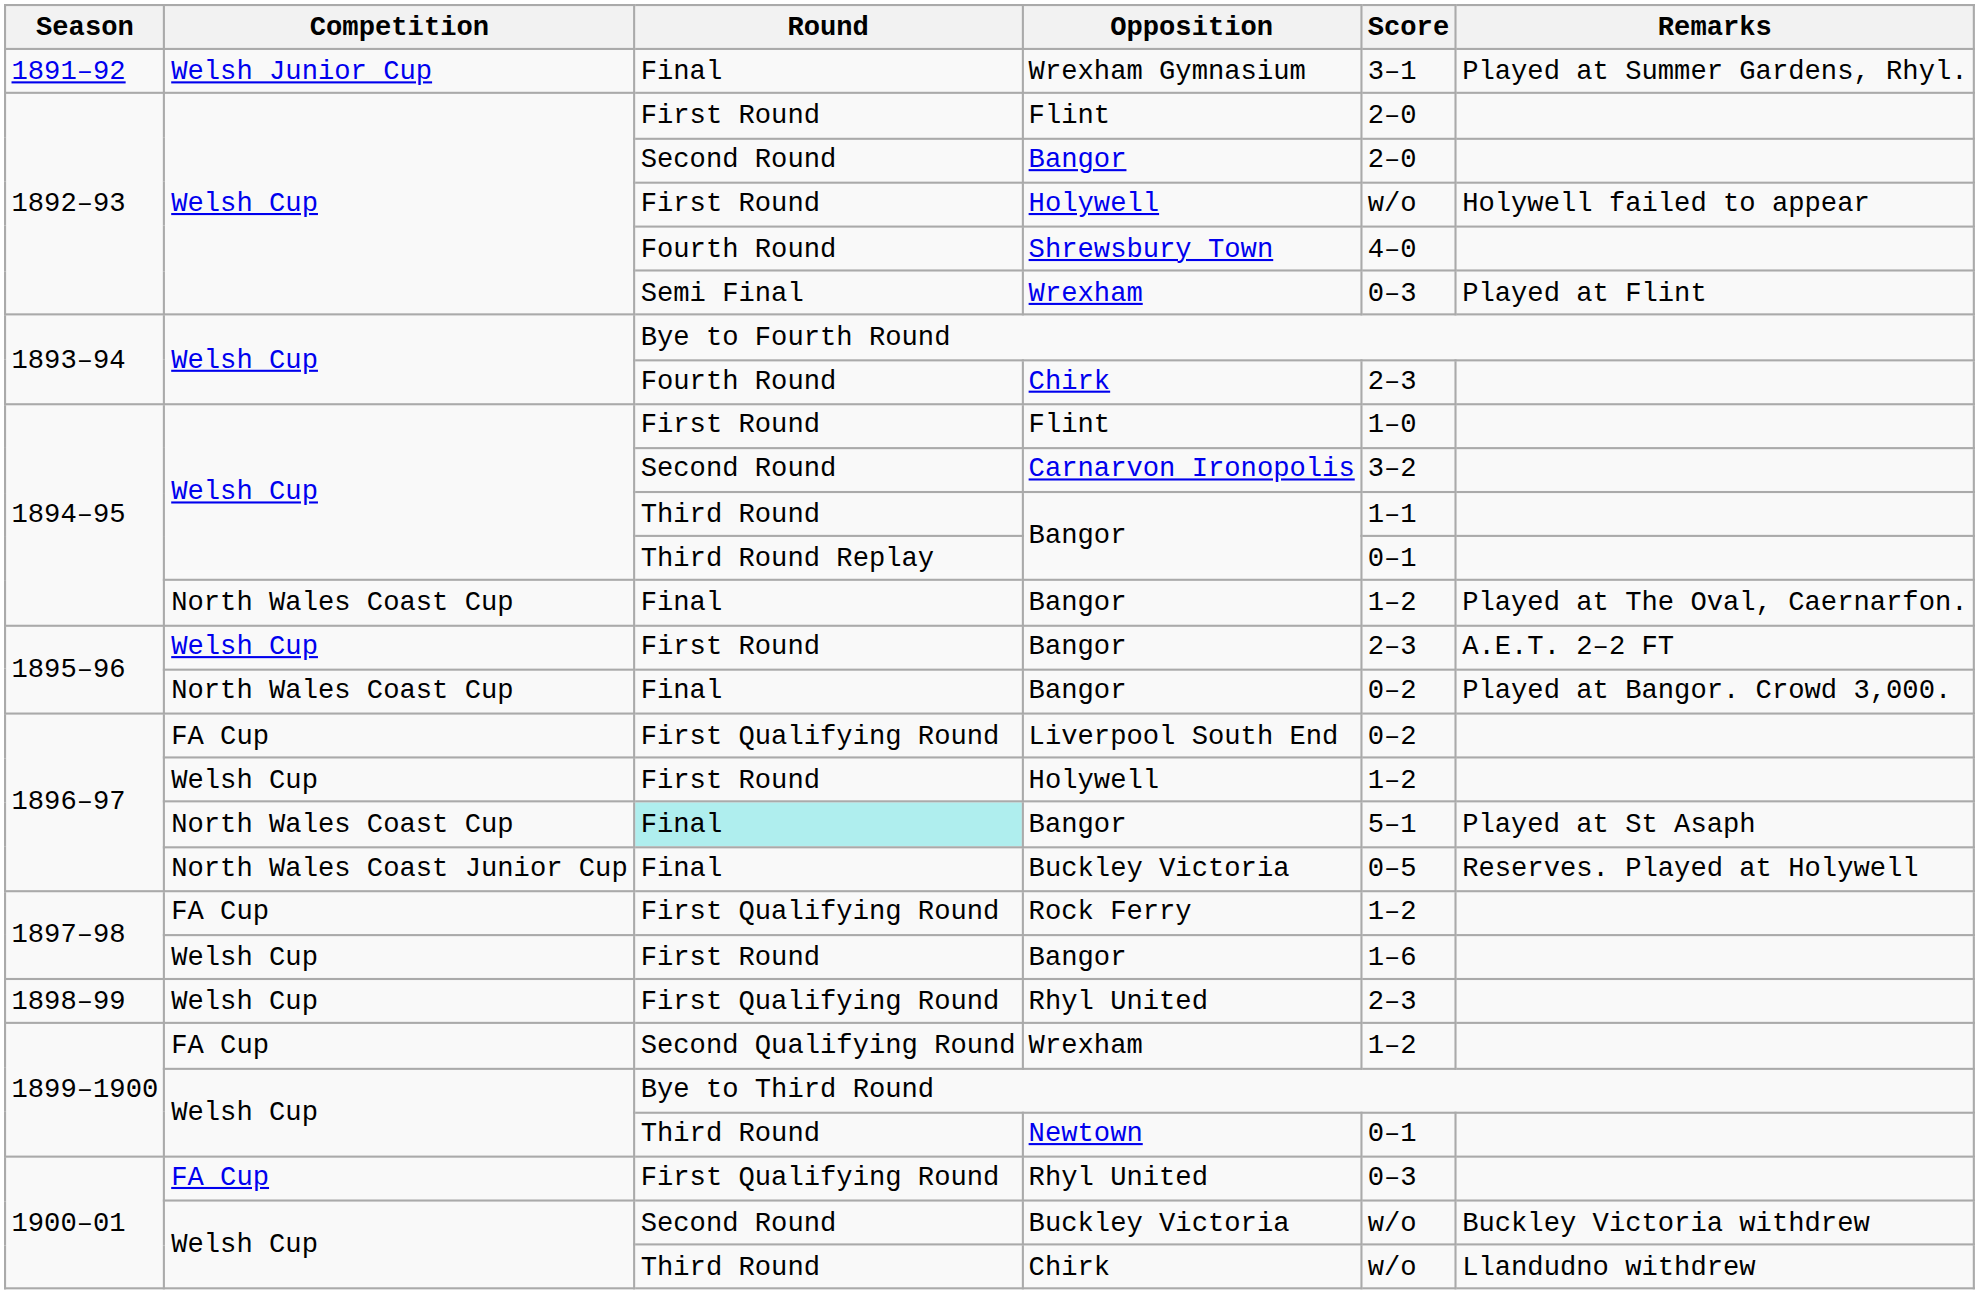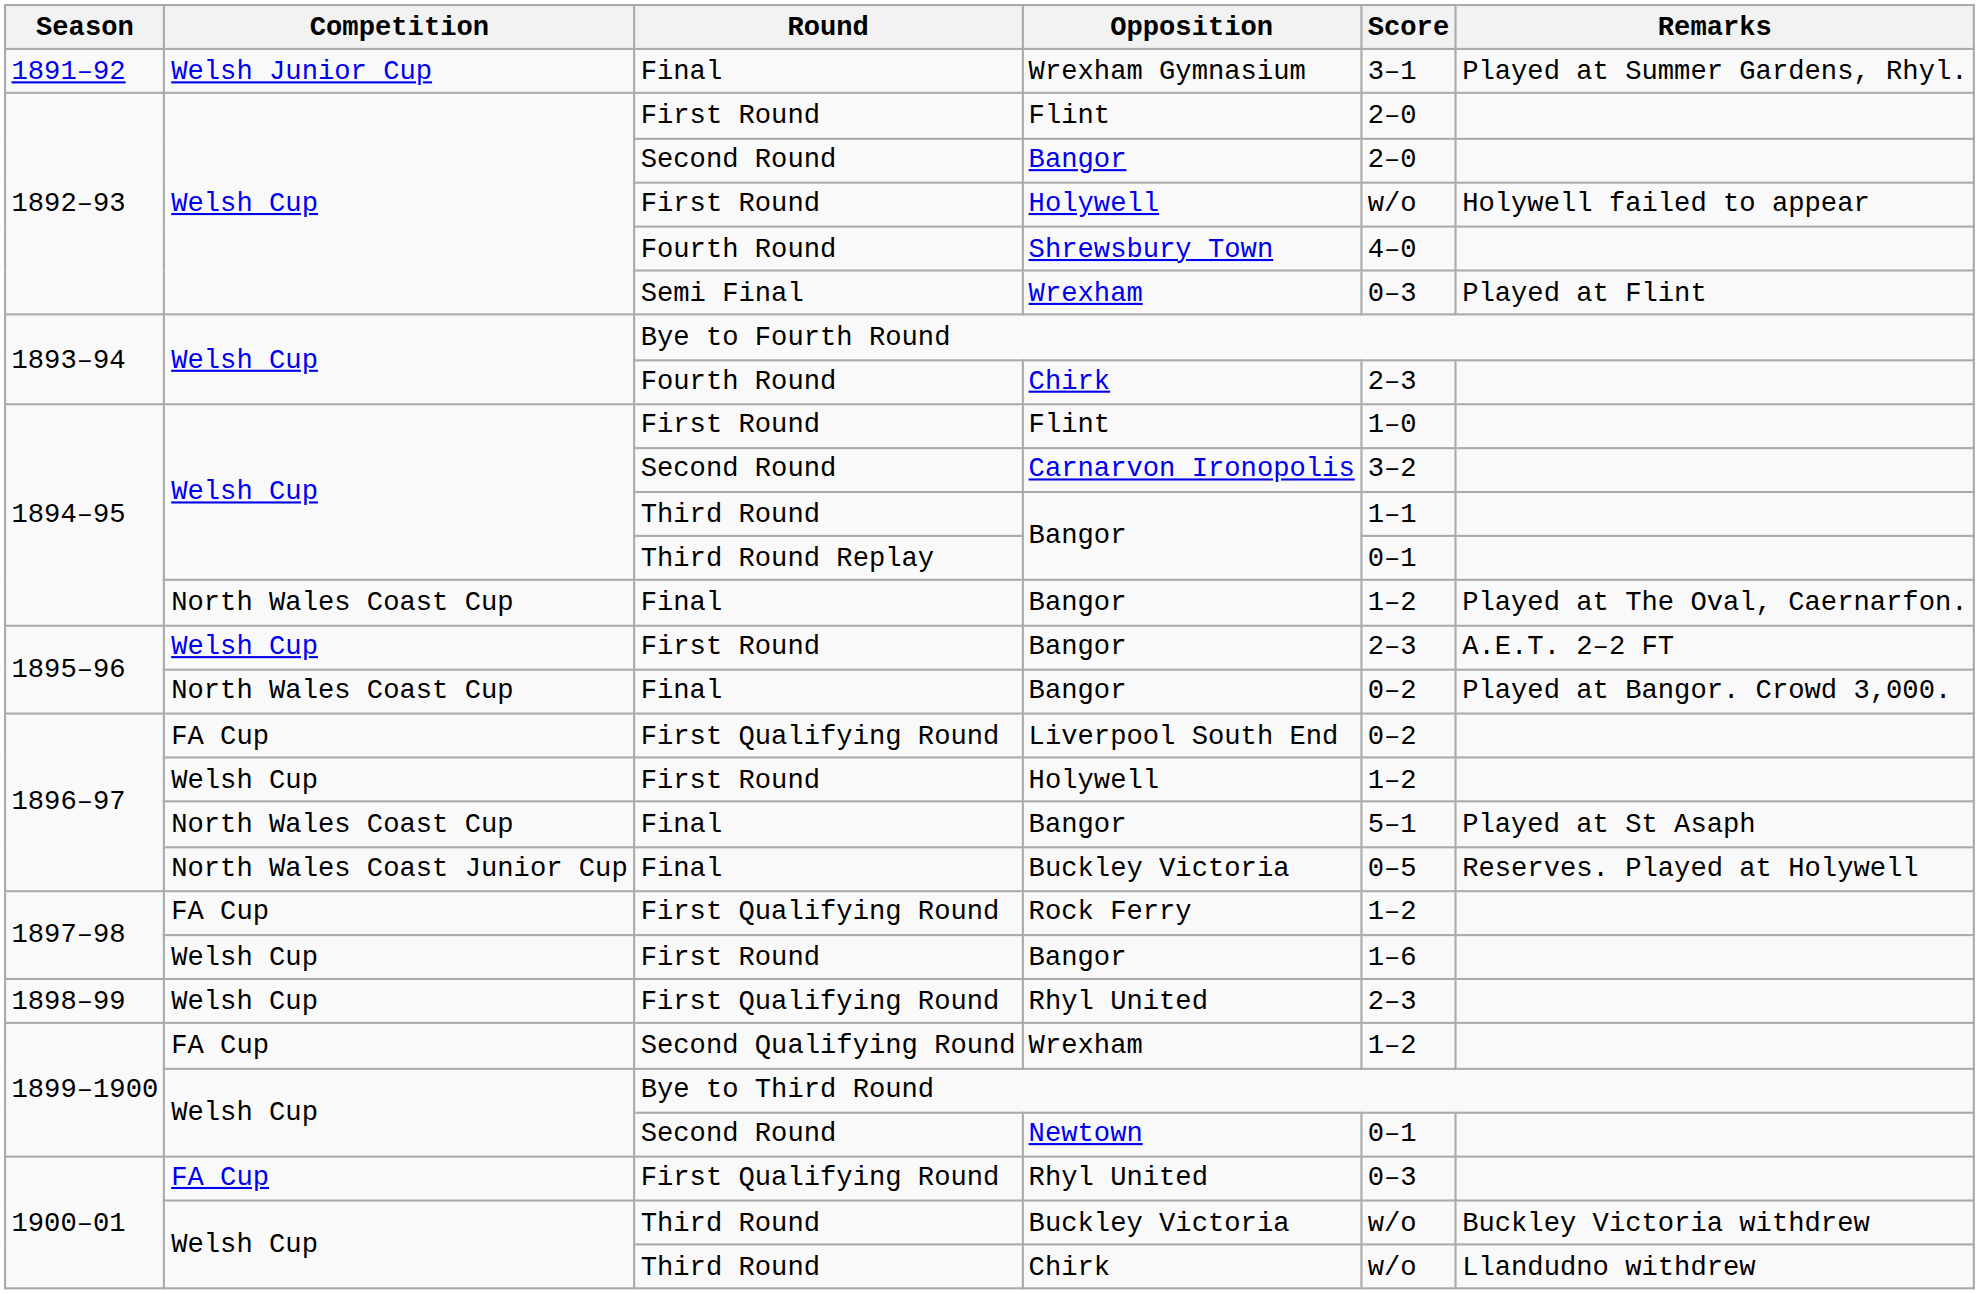 <table class="wikitable">
 <tr>
 <th>Season</th>
 <th>Competition</th>
 <th>Round</th>
 <th>Opposition</th>
 <th>Score</th>
 <th>Remarks</th>
 </tr>
 <tr>
 <td><a href='#'>1891–92</a></td>
 <td><a href='#'>Welsh Junior Cup</a></td>
 <td>Final</td>
 <td>Wrexham Gymnasium</td>
 <td>3–1</td>
 <td>Played at Summer Gardens, Rhyl.</td>
 </tr>
 <tr>
 <td rowspan="5">1892–93</td>
 <td rowspan="5"><a href='#'>Welsh Cup</a></td>
 <td>First Round</td>
 <td>Flint</td>
 <td>2–0</td>
 <td></td>
 </tr>
 <tr>
 <td>Second Round</td>
 <td><a href='#'>Bangor</a></td>
 <td>2–0</td>
 <td></td>
 </tr>
 <tr>
 <td>First Round</td>
 <td><a href='#'>Holywell</a></td>
 <td>w/o</td>
 <td>Holywell failed to appear</td>
 </tr>
 <tr>
 <td>Fourth Round</td>
 <td><a href='#'>Shrewsbury Town</a></td>
 <td>4–0</td>
 <td></td>
 </tr>
 <tr>
 <td>Semi Final</td>
 <td><a href='#'>Wrexham</a></td>
 <td>0–3</td>
 <td>Played at Flint</td>
 </tr>
 <tr>
 <td rowspan="2">1893–94</td>
 <td rowspan="2"><a href='#'>Welsh Cup</a></td>
 <td colspan="4">Bye to Fourth Round</td>
 </tr>
 <tr>
 <td>Fourth Round</td>
 <td><a href='#'>Chirk</a></td>
 <td>2–3</td>
 <td></td>
 </tr>
 <tr>
 <td rowspan="5">1894–95</td>
 <td rowspan="4"><a href='#'>Welsh Cup</a></td>
 <td>First Round</td>
 <td>Flint</td>
 <td>1–0</td>
 <td></td>
 </tr>
 <tr>
 <td>Second Round</td>
 <td><a href='#'>Carnarvon Ironopolis</a></td>
 <td>3–2</td>
 <td></td>
 </tr>
 <tr>
 <td>Third Round</td>
 <td rowspan="2">Bangor</td>
 <td>1–1</td>
 <td></td>
 </tr>
 <tr>
 <td>Third Round Replay</td>
 <td>0–1</td>
 <td></td>
 </tr>
 <tr>
 <td>North Wales Coast Cup</td>
 <td>Final</td>
 <td>Bangor</td>
 <td>1–2</td>
 <td>Played at The Oval, Caernarfon.</td>
 </tr>
 <tr>
 <td rowspan="2">1895–96</td>
 <td><a href='#'>Welsh Cup</a></td>
 <td>First Round</td>
 <td>Bangor</td>
 <td>2–3</td>
 <td>A.E.T. 2–2 FT</td>
 </tr>
 <tr>
 <td>North Wales Coast Cup</td>
 <td>Final</td>
 <td>Bangor</td>
 <td>0–2</td>
 <td>Played at Bangor. Crowd 3,000.</td>
 </tr>
 <tr>
 <td rowspan="4">1896–97</td>
 <td>FA Cup</td>
 <td>First Qualifying Round</td>
 <td>Liverpool South End</td>
 <td>0–2</td>
 <td></td>
 </tr>
 <tr>
 <td>Welsh Cup</td>
 <td>First Round</td>
 <td>Holywell</td>
 <td>1–2</td>
 <td></td>
 </tr>
 <tr>
 <td>North Wales Coast Cup</td>
-<td style="background: paleturquoise;">Final</td>
+<td>Final</td>
 <td>Bangor</td>
 <td>5–1</td>
 <td>Played at St Asaph</td>
 </tr>
 <tr>
 <td>North Wales Coast Junior Cup</td>
 <td>Final</td>
 <td>Buckley Victoria</td>
 <td>0–5</td>
 <td>Reserves. Played at Holywell</td>
 </tr>
 <tr>
 <td rowspan="2">1897–98</td>
 <td>FA Cup</td>
 <td>First Qualifying Round</td>
 <td>Rock Ferry</td>
 <td>1–2</td>
 <td></td>
 </tr>
 <tr>
 <td>Welsh Cup</td>
 <td>First Round</td>
 <td>Bangor</td>
 <td>1–6</td>
 <td></td>
 </tr>
 <tr>
 <td>1898–99</td>
 <td>Welsh Cup</td>
 <td>First Qualifying Round</td>
 <td>Rhyl United</td>
 <td>2–3</td>
 <td></td>
 </tr>
 <tr>
 <td rowspan="3">1899–1900</td>
 <td>FA Cup</td>
 <td>Second Qualifying Round</td>
 <td>Wrexham</td>
 <td>1–2</td>
 <td></td>
 </tr>
 <tr>
 <td rowspan="2">Welsh Cup</td>
 <td colspan="4">Bye to Third Round</td>
 </tr>
 <tr>
-<td>Third Round</td>
+<td>Second Round</td>
 <td><a href='#'>Newtown</a></td>
 <td>0–1</td>
 <td></td>
 </tr>
 <tr>
 <td rowspan="3">1900–01</td>
 <td><a href='#'>FA Cup</a></td>
 <td>First Qualifying Round</td>
 <td>Rhyl United</td>
 <td>0–3</td>
 <td></td>
 </tr>
 <tr>
 <td rowspan="2">Welsh Cup</td>
-<td>Second Round</td>
+<td>Third Round</td>
 <td>Buckley Victoria</td>
 <td>w/o</td>
 <td>Buckley Victoria withdrew</td>
 </tr>
 <tr>
 <td>Third Round</td>
 <td>Chirk</td>
 <td>w/o</td>
 <td>Llandudno withdrew</td>
 </tr>
 </table>
